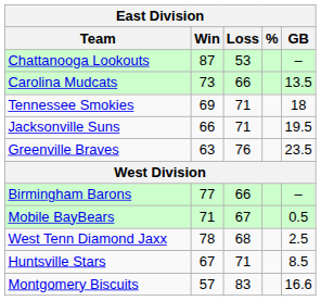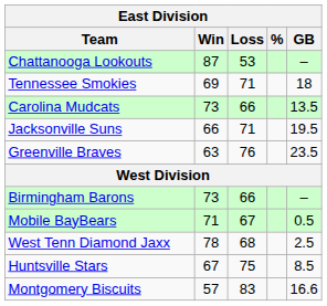 <table class="wikitable">
 <tr>
 <th colspan="5">East Division</th>
 </tr>
 <tr>
 <th width="60%">Team</th>
 <th>Win</th>
 <th>Loss</th>
 <th>%</th>
 <th>GB</th>
 </tr>
 <tr align=center bgcolor=ccffcc>
 <td align=left><a href='#'>Chattanooga Lookouts</a></td>
 <td>87</td>
 <td>53</td>
 <td></td>
 <td>–</td>
 </tr>
+<tr align=center>
+<td align=left><a href='#'>Tennessee Smokies</a></td>
+<td>69</td>
+<td>71</td>
+<td></td>
+<td>18</td>
+</tr>
 <tr align=center bgcolor=ccffcc>
 <td align=left><a href='#'>Carolina Mudcats</a></td>
 <td>73</td>
 <td>66</td>
 <td></td>
 <td>13.5</td>
-</tr>
-<tr align=center>
-<td align=left><a href='#'>Tennessee Smokies</a></td>
-<td>69</td>
-<td>71</td>
-<td></td>
-<td>18</td>
 </tr>
 <tr align=center>
 <td align=left><a href='#'>Jacksonville Suns</a></td>
 <td>66</td>
 <td>71</td>
 <td></td>
 <td>19.5</td>
 </tr>
 <tr align=center>
 <td align=left><a href='#'>Greenville Braves</a></td>
 <td>63</td>
 <td>76</td>
 <td></td>
 <td>23.5</td>
 </tr>
 <tr>
 <th colspan="5">West Division</th>
 </tr>
 <tr align=center bgcolor=ccffcc>
 <td align=left><a href='#'>Birmingham Barons</a></td>
-<td>77</td>
+<td>73</td>
 <td>66</td>
 <td></td>
 <td>–</td>
 </tr>
 <tr align=center bgcolor=ccffcc>
 <td align=left><a href='#'>Mobile BayBears</a></td>
 <td>71</td>
 <td>67</td>
 <td></td>
 <td>0.5</td>
 </tr>
 <tr align=center>
 <td align=left><a href='#'>West Tenn Diamond Jaxx</a></td>
 <td>78</td>
 <td>68</td>
 <td></td>
 <td>2.5</td>
 </tr>
 <tr align=center>
 <td align=left><a href='#'>Huntsville Stars</a></td>
 <td>67</td>
-<td>71</td>
+<td>75</td>
 <td></td>
 <td>8.5</td>
 </tr>
 <tr align=center>
 <td align=left><a href='#'>Montgomery Biscuits</a></td>
 <td>57</td>
 <td>83</td>
 <td></td>
 <td>16.6</td>
 </tr>
 </table>
